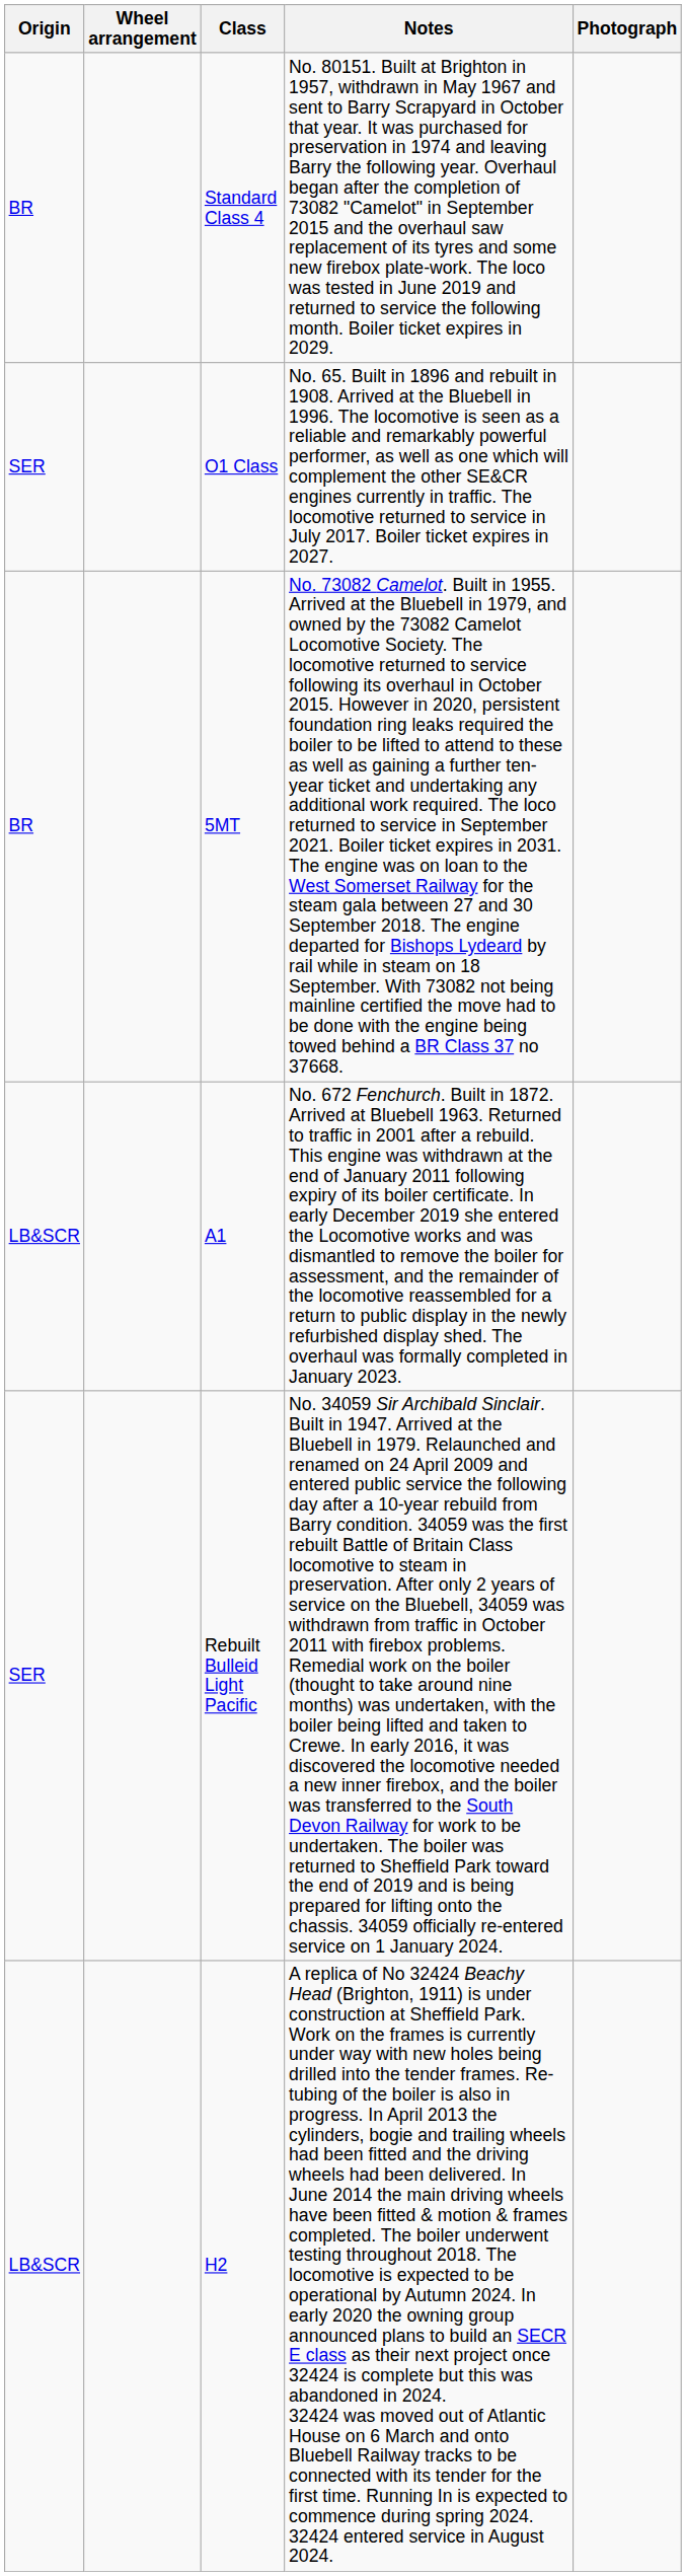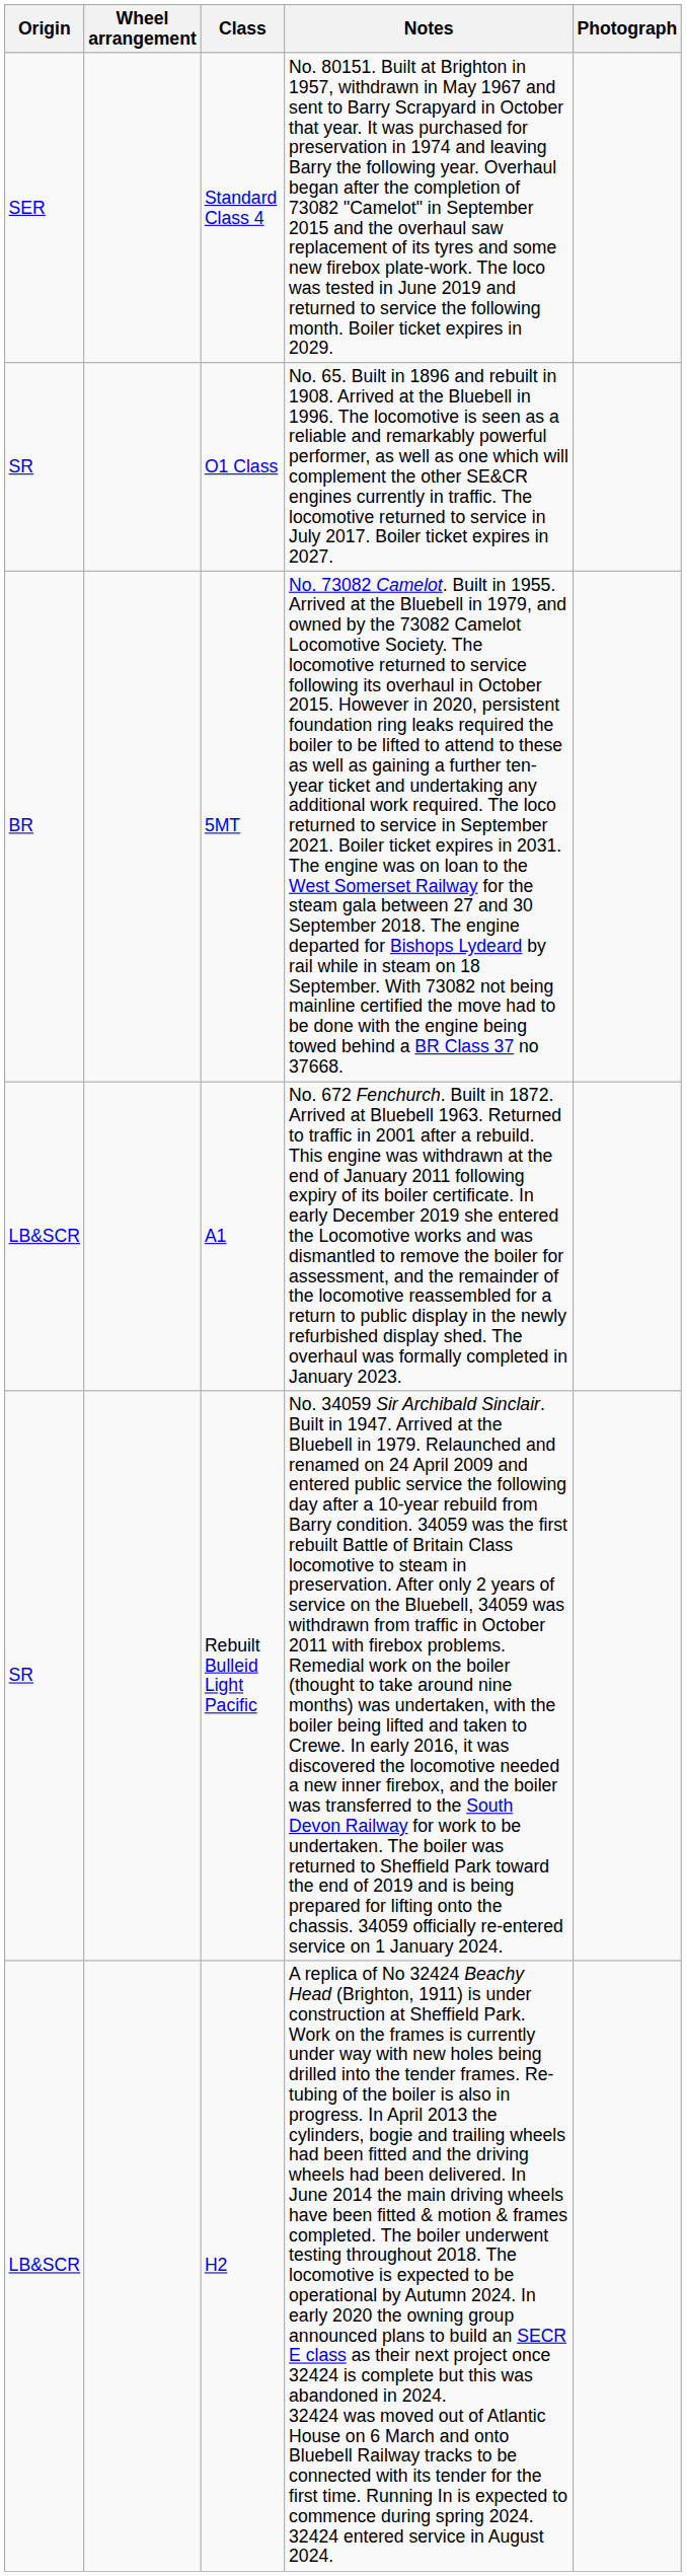 <table class="wikitable">
 <tr>
 <th>Origin</th>
 <th>Wheel<br>arrangement</th>
 <th>Class</th>
 <th>Notes</th>
 <th>Photograph</th>
 </tr>
 <tr>
-<td><a href='#'>BR</a></td>
+<td><a href='#'>SER</a></td>
 <td></td>
 <td><a href='#'>Standard Class 4</a></td>
 <td>No. 80151. Built at Brighton in 1957, withdrawn in May 1967 and sent to Barry Scrapyard in October that year. It was purchased for preservation in 1974 and leaving Barry the following year. Overhaul began after the completion of 73082 "Camelot" in September 2015 and the overhaul saw replacement of its tyres and some new firebox plate-work. The loco was tested in June 2019 and returned to service the following month. Boiler ticket expires in 2029.</td>
 <td></td>
 </tr>
 <tr>
-<td><a href='#'>SER</a></td>
+<td><a href='#'>SR</a></td>
 <td></td>
 <td><a href='#'>O1 Class</a></td>
 <td>No. 65. Built in 1896 and rebuilt in 1908. Arrived at the Bluebell in 1996. The locomotive is seen as a reliable and remarkably powerful performer, as well as one which will complement the other SE&CR engines currently in traffic. The locomotive returned to service in July 2017. Boiler ticket expires in 2027.</td>
 <td></td>
 </tr>
 <tr>
 <td><a href='#'>BR</a></td>
 <td></td>
 <td><a href='#'>5MT</a></td>
 <td><a href='#'>No. 73082 <em>Camelot</em></a>. Built in 1955. Arrived at the Bluebell in 1979, and owned by the 73082 Camelot Locomotive Society. The locomotive returned to service following its overhaul in October 2015. However in 2020, persistent foundation ring leaks required the boiler to be lifted to attend to these as well as gaining a further ten-year ticket and undertaking any additional work required. The loco returned to service in September 2021. Boiler ticket expires in 2031.<br>The engine was on loan to the <a href='#'>West Somerset Railway</a> for the steam gala between 27 and 30 September 2018. The engine departed for <a href='#'>Bishops Lydeard</a> by rail while in steam on 18 September. With 73082 not being mainline certified the move had to be done with the engine being towed behind a <a href='#'>BR Class 37</a> no 37668.</td>
 <td></td>
 </tr>
 <tr>
 <td><a href='#'>LB&SCR</a></td>
 <td></td>
 <td><a href='#'>A1</a></td>
 <td>No. 672 <em>Fenchurch</em>. Built in 1872. Arrived at Bluebell 1963. Returned to traffic in 2001 after a rebuild. This engine was withdrawn at the end of January 2011 following expiry of its boiler certificate. In early December 2019 she entered the Locomotive works and was dismantled to remove the boiler for assessment, and the remainder of the locomotive reassembled for a return to public display in the newly refurbished display shed. The overhaul was formally completed in January 2023.</td>
 <td></td>
 </tr>
 <tr>
-<td><a href='#'>SER</a></td>
+<td><a href='#'>SR</a></td>
 <td></td>
 <td>Rebuilt <a href='#'>Bulleid Light Pacific</a></td>
 <td>No. 34059 <em>Sir Archibald Sinclair</em>. Built in 1947. Arrived at the Bluebell in 1979. Relaunched and renamed on 24 April 2009 and entered public service the following day after a 10-year rebuild from Barry condition. 34059 was the first rebuilt Battle of Britain Class locomotive to steam in preservation. After only 2 years of service on the Bluebell, 34059 was withdrawn from traffic in October 2011 with firebox problems. Remedial work on the boiler (thought to take around nine months) was undertaken, with the boiler being lifted and taken to Crewe. In early 2016, it was discovered the locomotive needed a new inner firebox, and the boiler was transferred to the <a href='#'>South Devon Railway</a> for work to be undertaken. The boiler was returned to Sheffield Park toward the end of 2019 and is being prepared for lifting onto the chassis. 34059 officially re-entered service on 1 January 2024.</td>
 <td></td>
 </tr>
 <tr>
 <td><a href='#'>LB&SCR</a></td>
 <td></td>
 <td><a href='#'>H2</a></td>
 <td>A replica of No 32424 <em>Beachy Head</em> (Brighton, 1911) is under construction at Sheffield Park. Work on the frames is currently under way with new holes being drilled into the tender frames. Re-tubing of the boiler is also in progress. In April 2013 the cylinders, bogie and trailing wheels had been fitted and the driving wheels had been delivered. In June 2014 the main driving wheels have been fitted & motion & frames completed. The boiler underwent testing throughout 2018. The locomotive is expected to be operational by Autumn 2024. In early 2020 the owning group announced plans to build an <a href='#'>SECR E class</a> as their next project once 32424 is complete but this was abandoned in 2024.<br>32424 was moved out of Atlantic House on 6 March and onto Bluebell Railway tracks to be connected with its tender for the first time. Running In is expected to commence during spring 2024. 32424 entered service in August 2024.</td>
 <td></td>
 </tr>
 </table>
